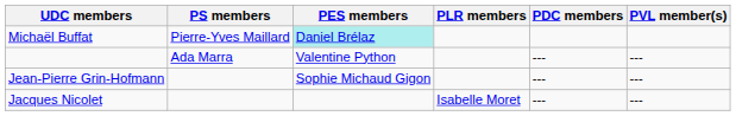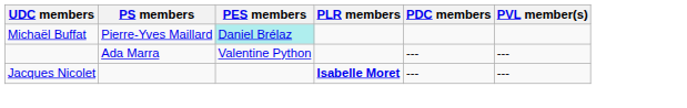 <table class="wikitable">
 <tr>
 <th><a href='#'>UDC</a> members</th>
 <th><a href='#'>PS</a> members</th>
 <th><a href='#'>PES</a> members</th>
 <th><a href='#'>PLR</a> members</th>
 <th><a href='#'>PDC</a> members</th>
 <th><a href='#'>PVL</a> member(s)</th>
 </tr>
 <tr>
 <td><a href='#'>Michaël Buffat</a></td>
 <td><a href='#'>Pierre-Yves Maillard</a></td>
 <td style="background: paleturquoise;"><a href='#'>Daniel Brélaz</a></td>
 <td></td>
 <td></td>
 <td></td>
 </tr>
 <tr>
 <td></td>
 <td><a href='#'>Ada Marra</a></td>
 <td><a href='#'>Valentine Python</a></td>
 <td></td>
 <td>---</td>
 <td>---</td>
 </tr>
 <tr>
-<td><a href='#'>Jean-Pierre Grin-Hofmann</a></td>
-<td></td>
-<td><a href='#'>Sophie Michaud Gigon</a></td>
-<td></td>
-<td>---</td>
-<td>---</td>
-</tr>
-<tr>
 <td><a href='#'>Jacques Nicolet</a></td>
 <td></td>
 <td></td>
-<td><a href='#'>Isabelle Moret</a></td>
+<td><strong><a href='#'>Isabelle Moret</a></strong></td>
 <td>---</td>
 <td>---</td>
 </tr>
 </table>
